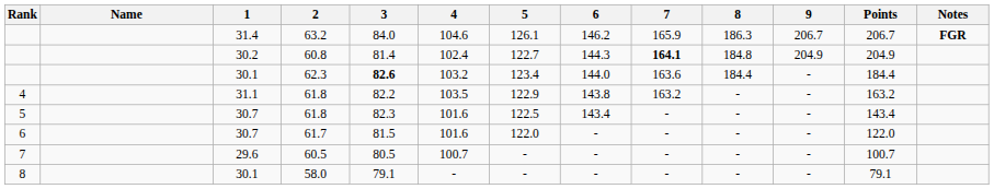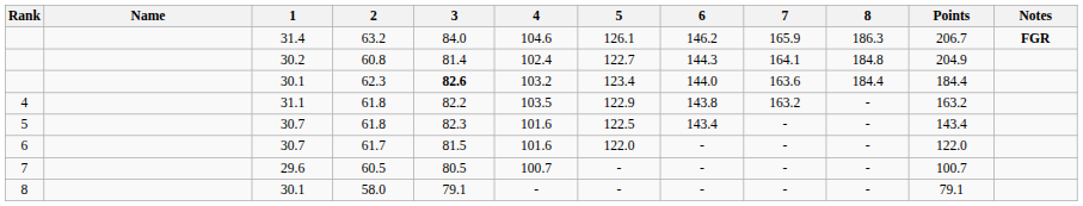 <table class="wikitable sortable" style="text-align:center;">
 <tr>
 <th>Rank</th>
 <th style="width:20em;">Name</th>
 <th style="width:7em;">1</th>
 <th style="width:7em;">2</th>
 <th style="width:7em;">3</th>
 <th style="width:7em;">4</th>
 <th style="width:7em;">5</th>
 <th style="width:7em;">6</th>
 <th style="width:7em;">7</th>
 <th style="width:7em;">8</th>
-<th style="width:7em;">9</th>
 <th style="width:7em;">Points</th>
 <th style="width:7em;">Notes</th>
 </tr>
 <tr>
 <td></td>
 <td align=left></td>
 <td>31.4</td>
 <td>63.2</td>
 <td>84.0</td>
 <td>104.6</td>
 <td>126.1</td>
 <td>146.2</td>
 <td>165.9</td>
 <td>186.3</td>
 <td>206.7</td>
-<td>206.7</td>
 <td><strong>FGR</strong></td>
 </tr>
 <tr>
 <td></td>
 <td align=left></td>
 <td>30.2</td>
 <td>60.8</td>
 <td>81.4</td>
 <td>102.4</td>
 <td>122.7</td>
 <td>144.3</td>
-<td><strong>164.1</strong></td>
+<td>164.1</td>
 <td>184.8</td>
-<td>204.9</td>
 <td>204.9</td>
 <td></td>
 </tr>
 <tr>
 <td></td>
 <td align=left></td>
 <td>30.1</td>
 <td>62.3</td>
 <td><strong>82.6</strong></td>
 <td>103.2</td>
 <td>123.4</td>
 <td>144.0</td>
 <td>163.6</td>
 <td>184.4</td>
-<td>-</td>
 <td>184.4</td>
 <td></td>
 </tr>
 <tr>
 <td>4</td>
 <td align=left></td>
 <td>31.1</td>
 <td>61.8</td>
 <td>82.2</td>
 <td>103.5</td>
 <td>122.9</td>
 <td>143.8</td>
 <td>163.2</td>
 <td>-</td>
-<td>-</td>
 <td>163.2</td>
 <td></td>
 </tr>
 <tr>
 <td>5</td>
 <td align=left></td>
 <td>30.7</td>
 <td>61.8</td>
 <td>82.3</td>
 <td>101.6</td>
 <td>122.5</td>
 <td>143.4</td>
-<td>-</td>
 <td>-</td>
 <td>-</td>
 <td>143.4</td>
 <td></td>
 </tr>
 <tr>
 <td>6</td>
 <td align=left></td>
 <td>30.7</td>
 <td>61.7</td>
 <td>81.5</td>
 <td>101.6</td>
 <td>122.0</td>
 <td>-</td>
 <td>-</td>
 <td>-</td>
-<td>-</td>
 <td>122.0</td>
 <td></td>
 </tr>
 <tr>
 <td>7</td>
 <td align=left></td>
 <td>29.6</td>
 <td>60.5</td>
 <td>80.5</td>
 <td>100.7</td>
-<td>-</td>
 <td>-</td>
 <td>-</td>
 <td>-</td>
 <td>-</td>
 <td>100.7</td>
 <td></td>
 </tr>
 <tr>
 <td>8</td>
 <td align=left></td>
 <td>30.1</td>
 <td>58.0</td>
 <td>79.1</td>
 <td>-</td>
 <td>-</td>
 <td>-</td>
 <td>-</td>
 <td>-</td>
-<td>-</td>
 <td>79.1</td>
 <td></td>
 </tr>
 </table>
